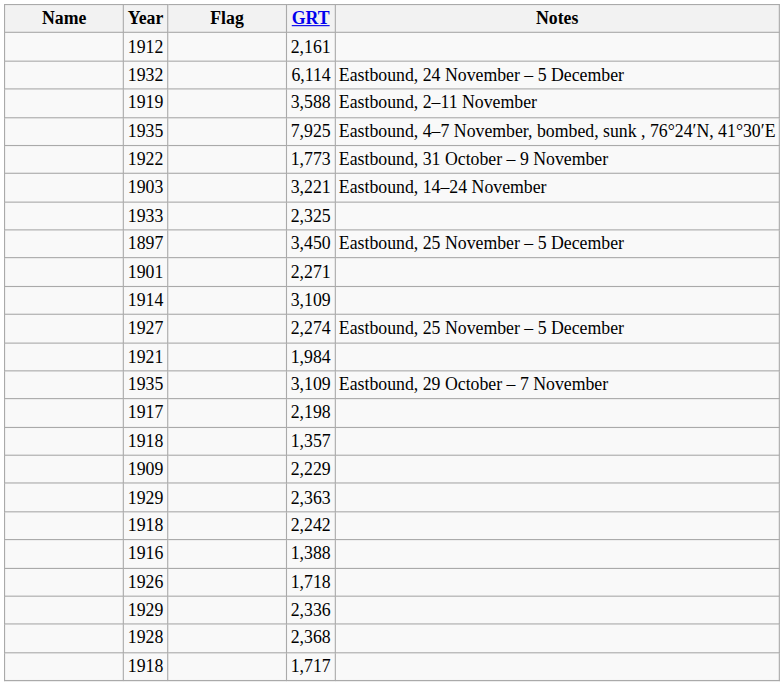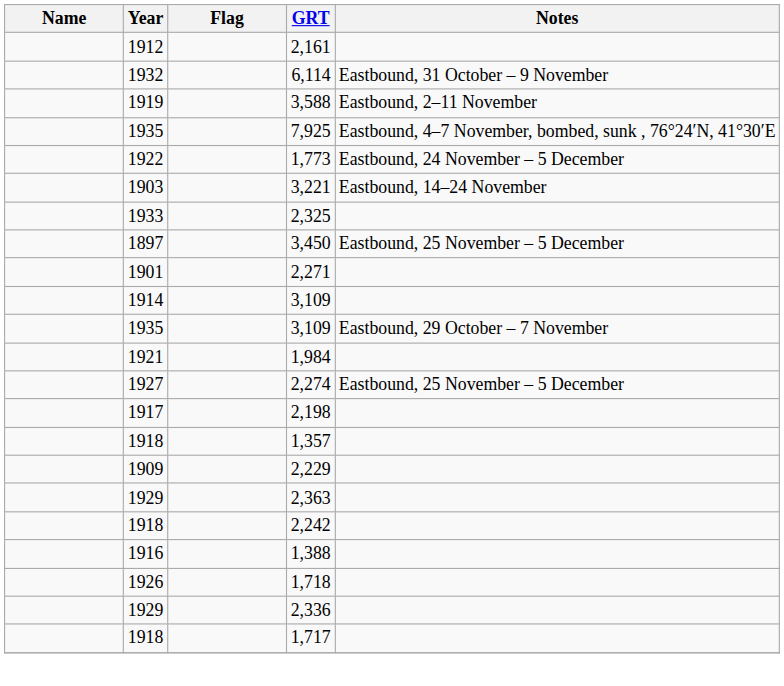 <table class="wikitable sortable">
 <tr>
 <th scope="col" width="100px">Name</th>
 <th scope="col" width="25px">Year</th>
 <th scope="col" width="100px">Flag</th>
 <th scope="col" width="25px"><a href='#'>GRT</a></th>
 <th>Notes</th>
 </tr>
 <tr>
 <td align="left"></td>
 <td align="left">1912</td>
 <td align="left"></td>
 <td align="right">2,161</td>
 <td align="left"></td>
 </tr>
 <tr>
 <td align="left"></td>
 <td align="left">1932</td>
 <td align="left"></td>
 <td align="right">6,114</td>
-<td align="left">Eastbound, 24 November – 5 December</td>
+<td align="left">Eastbound, 31 October – 9 November</td>
 </tr>
 <tr>
 <td align="left"></td>
 <td align="left">1919</td>
 <td align="left"></td>
 <td align="right">3,588</td>
 <td align="left">Eastbound, 2–11 November</td>
 </tr>
 <tr>
 <td align="left"></td>
 <td align="left">1935</td>
 <td align="left"></td>
 <td align="right">7,925</td>
 <td align="left">Eastbound, 4–7 November, bombed, sunk , 76°24′N, 41°30′E</td>
 </tr>
 <tr>
 <td align="left"></td>
 <td align="left">1922</td>
 <td align="left"></td>
 <td align="right">1,773</td>
-<td align="left">Eastbound, 31 October – 9 November</td>
+<td align="left">Eastbound, 24 November – 5 December</td>
 </tr>
 <tr>
 <td align="left"></td>
 <td align="left">1903</td>
 <td align="left"></td>
 <td align="right">3,221</td>
 <td align="left">Eastbound, 14–24 November</td>
 </tr>
 <tr>
 <td align="left"></td>
 <td align="left">1933</td>
 <td align="left"></td>
 <td align="right">2,325</td>
 <td align="left"></td>
 </tr>
 <tr>
 <td align="left"></td>
 <td align="left">1897</td>
 <td align="left"></td>
 <td align="right">3,450</td>
 <td align="left">Eastbound, 25 November – 5 December</td>
 </tr>
 <tr>
 <td align="left"></td>
 <td align="left">1901</td>
 <td align="left"></td>
 <td align="right">2,271</td>
 <td align="left"></td>
 </tr>
 <tr>
 <td align="left"></td>
 <td align="left">1914</td>
 <td align="left"></td>
 <td align="right">3,109</td>
 <td align="left"></td>
 </tr>
 <tr>
 <td align="left"></td>
-<td align="left">1927</td>
+<td align="left">1935</td>
 <td align="left"></td>
-<td align="right">2,274</td>
-<td align="left">Eastbound, 25 November – 5 December</td>
+<td align="right">3,109</td>
+<td align="left">Eastbound, 29 October – 7 November</td>
 </tr>
 <tr>
 <td align="left"></td>
 <td align="left">1921</td>
 <td align="left"></td>
 <td align="right">1,984</td>
 <td align="left"></td>
 </tr>
 <tr>
 <td align="left"></td>
-<td align="left">1935</td>
+<td align="left">1927</td>
 <td align="left"></td>
-<td align="right">3,109</td>
-<td align="left">Eastbound, 29 October – 7 November</td>
+<td align="right">2,274</td>
+<td align="left">Eastbound, 25 November – 5 December</td>
 </tr>
 <tr>
 <td align="left"></td>
 <td align="left">1917</td>
 <td align="left"></td>
 <td align="right">2,198</td>
 <td align="left"></td>
 </tr>
 <tr>
 <td align="left"></td>
 <td align="left">1918</td>
 <td align="left"></td>
 <td align="right">1,357</td>
 <td align="left"></td>
 </tr>
 <tr>
 <td align="left"></td>
 <td align="left">1909</td>
 <td align="left"></td>
 <td align="right">2,229</td>
 <td align="left"></td>
 </tr>
 <tr>
 <td align="left"></td>
 <td align="left">1929</td>
 <td align="left"></td>
 <td align="right">2,363</td>
 <td align="left"></td>
 </tr>
 <tr>
 <td align="left"></td>
 <td align="left">1918</td>
 <td align="left"></td>
 <td align="right">2,242</td>
 <td align="left"></td>
 </tr>
 <tr>
 <td align="left"></td>
 <td align="left">1916</td>
 <td align="left"></td>
 <td align="right">1,388</td>
 <td align="left"></td>
 </tr>
 <tr>
 <td align="left"></td>
 <td align="left">1926</td>
 <td align="left"></td>
 <td align="right">1,718</td>
 <td align="left"></td>
 </tr>
 <tr>
 <td align="left"></td>
 <td align="left">1929</td>
 <td align="left"></td>
 <td align="right">2,336</td>
 <td align="left"></td>
 </tr>
 <tr>
 <td align="left"></td>
-<td align="left">1928</td>
-<td align="left"></td>
-<td align="right">2,368</td>
-<td align="left"></td>
-</tr>
-<tr>
-<td align="left"></td>
 <td align="left">1918</td>
 <td align="left"></td>
 <td align="right">1,717</td>
 <td align="left"></td>
 </tr>
 <tr>
 </tr>
 </table>
